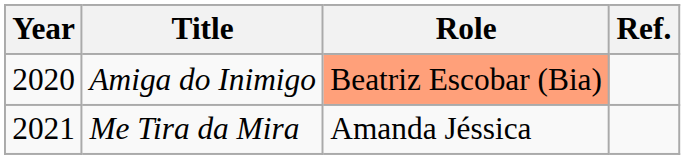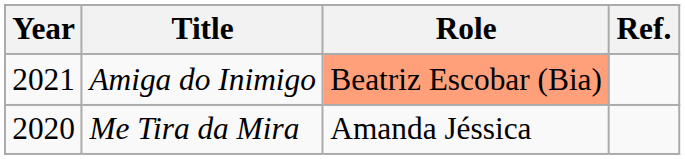 <table class="wikitable sortable">
 <tr>
 <th>Year</th>
 <th>Title</th>
 <th>Role</th>
 <th class="unsortable">Ref.</th>
 </tr>
 <tr>
-<td>2020</td>
+<td>2021</td>
 <td><em>Amiga do Inimigo</em></td>
 <td style="background: lightsalmon;">Beatriz Escobar (Bia)</td>
 <td></td>
 </tr>
 <tr>
-<td>2021</td>
+<td>2020</td>
 <td><em>Me Tira da Mira</em></td>
 <td>Amanda Jéssica</td>
 <td></td>
 </tr>
 </table>
